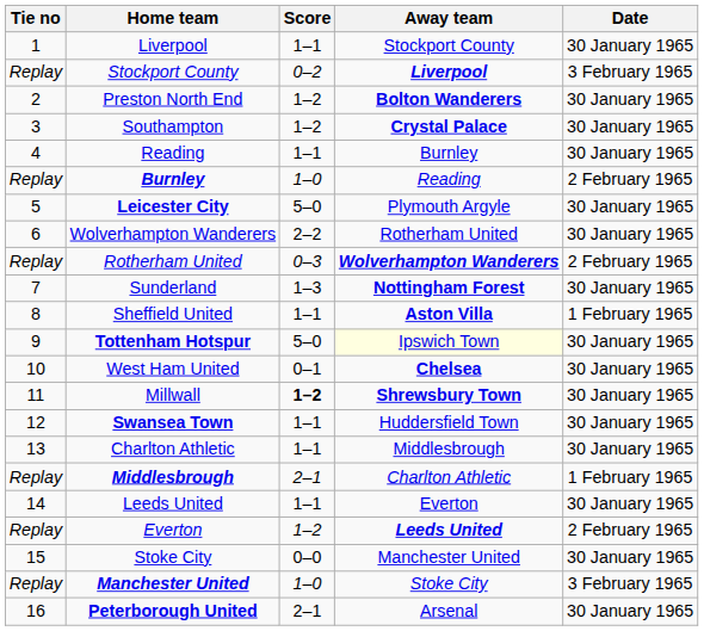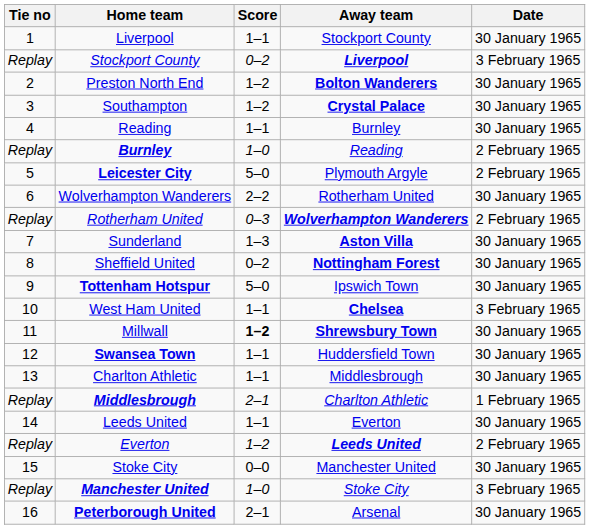 <table class="wikitable" style="text-align: center">
 <tr>
 <th>Tie no</th>
 <th>Home team</th>
 <th>Score</th>
 <th>Away team</th>
 <th>Date</th>
 </tr>
 <tr>
 <td>1</td>
 <td><a href='#'>Liverpool</a></td>
 <td>1–1</td>
 <td><a href='#'>Stockport County</a></td>
 <td>30 January 1965</td>
 </tr>
 <tr>
 <td><em>Replay</em></td>
 <td><em><a href='#'>Stockport County</a></em></td>
 <td><em>0–2</em></td>
 <td><strong><em><a href='#'>Liverpool</a></em></strong></td>
 <td>3 February 1965</td>
 </tr>
 <tr>
 <td>2</td>
 <td><a href='#'>Preston North End</a></td>
 <td>1–2</td>
 <td><strong><a href='#'>Bolton Wanderers</a></strong></td>
 <td>30 January 1965</td>
 </tr>
 <tr>
 <td>3</td>
 <td><a href='#'>Southampton</a></td>
 <td>1–2</td>
 <td><strong><a href='#'>Crystal Palace</a></strong></td>
 <td>30 January 1965</td>
 </tr>
 <tr>
 <td>4</td>
 <td><a href='#'>Reading</a></td>
 <td>1–1</td>
 <td><a href='#'>Burnley</a></td>
 <td>30 January 1965</td>
 </tr>
 <tr>
 <td><em>Replay</em></td>
 <td><strong><em><a href='#'>Burnley</a></em></strong></td>
 <td><em>1–0</em></td>
 <td><em><a href='#'>Reading</a></em></td>
 <td>2 February 1965</td>
 </tr>
 <tr>
 <td>5</td>
 <td><strong><a href='#'>Leicester City</a></strong></td>
 <td>5–0</td>
 <td><a href='#'>Plymouth Argyle</a></td>
-<td>30 January 1965</td>
+<td>2 February 1965</td>
 </tr>
 <tr>
 <td>6</td>
 <td><a href='#'>Wolverhampton Wanderers</a></td>
 <td>2–2</td>
 <td><a href='#'>Rotherham United</a></td>
 <td>30 January 1965</td>
 </tr>
 <tr>
 <td><em>Replay</em></td>
 <td><em><a href='#'>Rotherham United</a></em></td>
 <td><em>0–3</em></td>
 <td><strong><em><a href='#'>Wolverhampton Wanderers</a></em></strong></td>
 <td>2 February 1965</td>
 </tr>
 <tr>
 <td>7</td>
 <td><a href='#'>Sunderland</a></td>
 <td>1–3</td>
-<td><strong><a href='#'>Nottingham Forest</a></strong></td>
+<td><strong><a href='#'>Aston Villa</a></strong></td>
 <td>30 January 1965</td>
 </tr>
 <tr>
 <td>8</td>
 <td><a href='#'>Sheffield United</a></td>
-<td>1–1</td>
-<td><strong><a href='#'>Aston Villa</a></strong></td>
-<td>1 February 1965</td>
+<td>0–2</td>
+<td><strong><a href='#'>Nottingham Forest</a></strong></td>
+<td>30 January 1965</td>
 </tr>
 <tr>
 <td>9</td>
 <td><strong><a href='#'>Tottenham Hotspur</a></strong></td>
 <td>5–0</td>
-<td style="background: lightyellow;"><a href='#'>Ipswich Town</a></td>
+<td><a href='#'>Ipswich Town</a></td>
 <td>30 January 1965</td>
 </tr>
 <tr>
 <td>10</td>
 <td><a href='#'>West Ham United</a></td>
-<td>0–1</td>
+<td>1–1</td>
 <td><strong><a href='#'>Chelsea</a></strong></td>
-<td>30 January 1965</td>
+<td>3 February 1965</td>
 </tr>
 <tr>
 <td>11</td>
 <td><a href='#'>Millwall</a></td>
 <td><strong>1–2</strong></td>
 <td><strong><a href='#'>Shrewsbury Town</a></strong></td>
 <td>30 January 1965</td>
 </tr>
 <tr>
 <td>12</td>
 <td><strong><a href='#'>Swansea Town</a></strong></td>
 <td>1–1</td>
 <td><a href='#'>Huddersfield Town</a></td>
 <td>30 January 1965</td>
 </tr>
 <tr>
 <td>13</td>
 <td><a href='#'>Charlton Athletic</a></td>
 <td>1–1</td>
 <td><a href='#'>Middlesbrough</a></td>
 <td>30 January 1965</td>
 </tr>
 <tr>
 <td><em>Replay</em></td>
 <td><strong><em><a href='#'>Middlesbrough</a></em></strong></td>
 <td><em>2–1</em></td>
 <td><em><a href='#'>Charlton Athletic</a></em></td>
 <td>1 February 1965</td>
 </tr>
 <tr>
 <td>14</td>
 <td><a href='#'>Leeds United</a></td>
 <td>1–1</td>
 <td><a href='#'>Everton</a></td>
 <td>30 January 1965</td>
 </tr>
 <tr>
 <td><em>Replay</em></td>
 <td><em><a href='#'>Everton</a></em></td>
 <td><em>1–2</em></td>
 <td><strong><em><a href='#'>Leeds United</a></em></strong></td>
 <td>2 February 1965</td>
 </tr>
 <tr>
 <td>15</td>
 <td><a href='#'>Stoke City</a></td>
 <td>0–0</td>
 <td><a href='#'>Manchester United</a></td>
 <td>30 January 1965</td>
 </tr>
 <tr>
 <td><em>Replay</em></td>
 <td><strong><em><a href='#'>Manchester United</a></em></strong></td>
 <td><em>1–0</em></td>
 <td><em><a href='#'>Stoke City</a></em></td>
 <td>3 February 1965</td>
 </tr>
 <tr>
 <td>16</td>
 <td><strong><a href='#'>Peterborough United</a></strong></td>
 <td>2–1</td>
 <td><a href='#'>Arsenal</a></td>
 <td>30 January 1965</td>
 </tr>
 </table>
